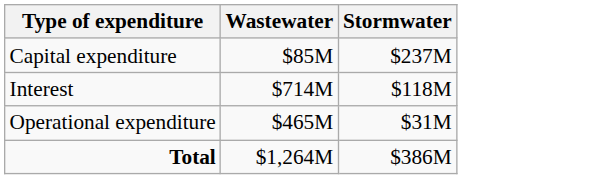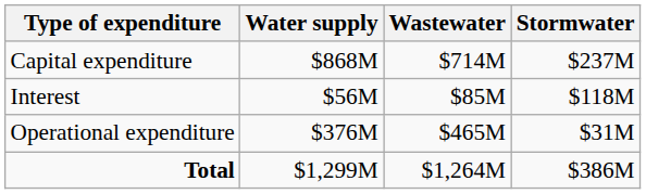 <table class="wikitable">
 <tr>
 <th>Type of expenditure</th>
+<th>Water supply</th>
 <th>Wastewater</th>
 <th>Stormwater</th>
 </tr>
 <tr>
 <td>Capital expenditure</td>
-<td align="right">$85M</td>
+<td align="right">$868M</td>
+<td align="right">$714M</td>
 <td align="right">$237M</td>
 </tr>
 <tr>
 <td>Interest</td>
-<td align="right">$714M</td>
+<td align="right">$56M</td>
+<td align="right">$85M</td>
 <td align="right">$118M</td>
 </tr>
 <tr>
 <td>Operational expenditure</td>
+<td align="right">$376M</td>
 <td align="right">$465M</td>
 <td align="right">$31M</td>
 </tr>
 <tr>
 <td align="right"><strong>Total</strong></td>
+<td align="right">$1,299M</td>
 <td align="right">$1,264M</td>
 <td align="right">$386M</td>
 </tr>
 </table>
